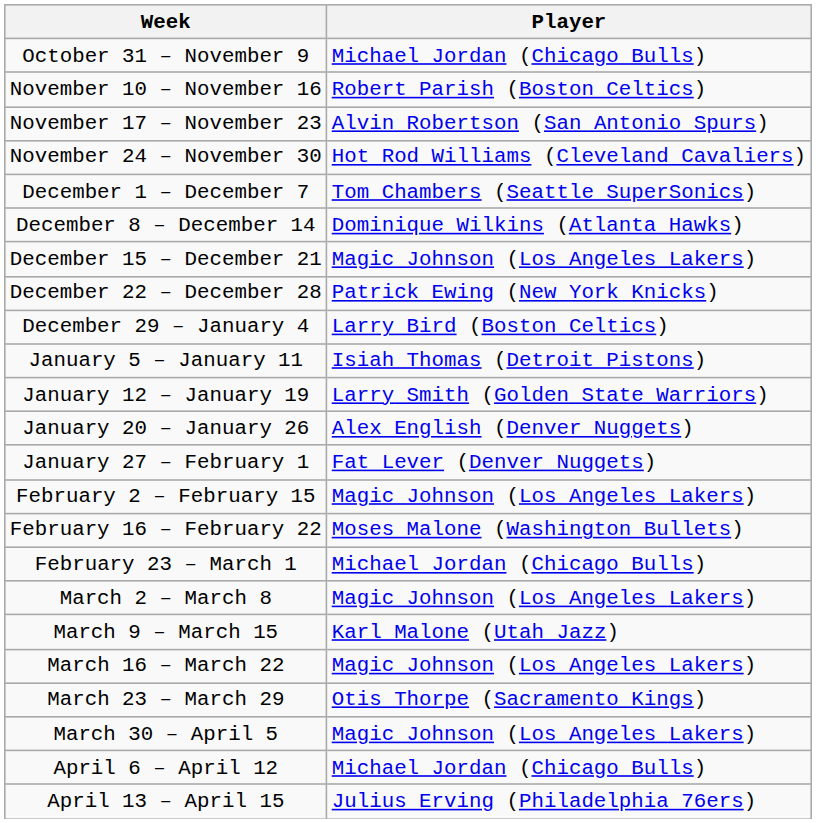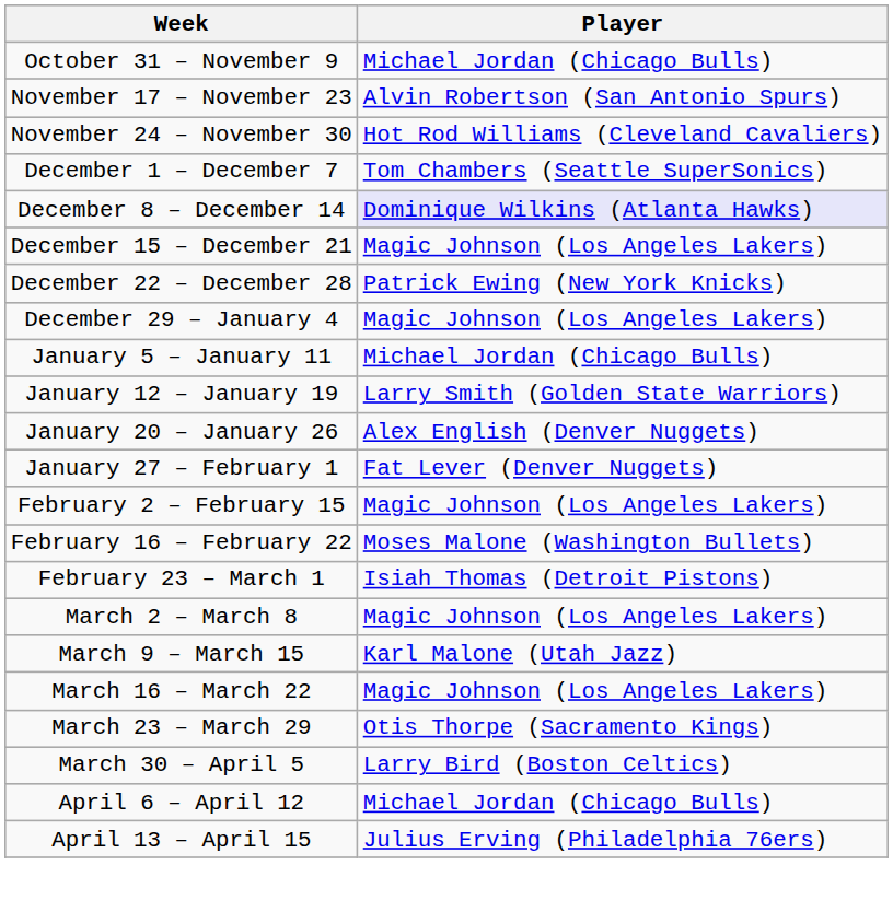 <table class="wikitable">
 <tr>
 <th>Week</th>
 <th>Player</th>
 </tr>
 <tr>
 <td align=center>October  31 – November  9</td>
 <td><a href='#'>Michael Jordan</a> (<a href='#'>Chicago Bulls</a>)</td>
-</tr>
-<tr>
-<td align=center>November  10 – November  16</td>
-<td><a href='#'>Robert Parish</a> (<a href='#'>Boston Celtics</a>)</td>
 </tr>
 <tr>
 <td align=center>November  17 – November  23</td>
 <td><a href='#'>Alvin Robertson</a> (<a href='#'>San Antonio Spurs</a>)</td>
 </tr>
 <tr>
 <td align=center>November  24 – November  30</td>
 <td><a href='#'>Hot Rod Williams</a> (<a href='#'>Cleveland Cavaliers</a>)</td>
 </tr>
 <tr>
 <td align=center>December  1 – December  7</td>
 <td><a href='#'>Tom Chambers</a> (<a href='#'>Seattle SuperSonics</a>)</td>
 </tr>
 <tr>
 <td align=center>December  8 – December  14</td>
-<td><a href='#'>Dominique Wilkins</a> (<a href='#'>Atlanta Hawks</a>)</td>
+<td style="background: lavender;"><a href='#'>Dominique Wilkins</a> (<a href='#'>Atlanta Hawks</a>)</td>
 </tr>
 <tr>
 <td align=center>December  15 – December  21</td>
 <td><a href='#'>Magic Johnson</a> (<a href='#'>Los Angeles Lakers</a>)</td>
 </tr>
 <tr>
 <td align=center>December  22 – December  28</td>
 <td><a href='#'>Patrick Ewing</a> (<a href='#'>New York Knicks</a>)</td>
 </tr>
 <tr>
 <td align=center>December  29 – January  4</td>
-<td><a href='#'>Larry Bird</a> (<a href='#'>Boston Celtics</a>)</td>
+<td><a href='#'>Magic Johnson</a> (<a href='#'>Los Angeles Lakers</a>)</td>
 </tr>
 <tr>
 <td align=center>January  5 – January  11</td>
-<td><a href='#'>Isiah Thomas</a> (<a href='#'>Detroit Pistons</a>)</td>
+<td><a href='#'>Michael Jordan</a> (<a href='#'>Chicago Bulls</a>)</td>
 </tr>
 <tr>
 <td align=center>January  12 – January  19</td>
 <td><a href='#'>Larry Smith</a> (<a href='#'>Golden State Warriors</a>)</td>
 </tr>
 <tr>
 <td align=center>January  20 – January  26</td>
 <td><a href='#'>Alex English</a> (<a href='#'>Denver Nuggets</a>)</td>
 </tr>
 <tr>
 <td align=center>January  27 – February  1</td>
 <td><a href='#'>Fat Lever</a> (<a href='#'>Denver Nuggets</a>)</td>
 </tr>
 <tr>
 <td align=center>February  2 – February  15</td>
 <td><a href='#'>Magic Johnson</a> (<a href='#'>Los Angeles Lakers</a>)</td>
 </tr>
 <tr>
 <td align=center>February  16 – February  22</td>
 <td><a href='#'>Moses Malone</a> (<a href='#'>Washington Bullets</a>)</td>
 </tr>
 <tr>
 <td align=center>February  23 – March  1</td>
-<td><a href='#'>Michael Jordan</a> (<a href='#'>Chicago Bulls</a>)</td>
+<td><a href='#'>Isiah Thomas</a> (<a href='#'>Detroit Pistons</a>)</td>
 </tr>
 <tr>
 <td align=center>March  2 – March  8</td>
 <td><a href='#'>Magic Johnson</a> (<a href='#'>Los Angeles Lakers</a>)</td>
 </tr>
 <tr>
 <td align=center>March  9 – March  15</td>
 <td><a href='#'>Karl Malone</a> (<a href='#'>Utah Jazz</a>)</td>
 </tr>
 <tr>
 <td align=center>March  16 – March  22</td>
 <td><a href='#'>Magic Johnson</a> (<a href='#'>Los Angeles Lakers</a>)</td>
 </tr>
 <tr>
 <td align=center>March  23 – March  29</td>
 <td><a href='#'>Otis Thorpe</a> (<a href='#'>Sacramento Kings</a>)</td>
 </tr>
 <tr>
 <td align=center>March  30 – April  5</td>
-<td><a href='#'>Magic Johnson</a> (<a href='#'>Los Angeles Lakers</a>)</td>
+<td><a href='#'>Larry Bird</a> (<a href='#'>Boston Celtics</a>)</td>
 </tr>
 <tr>
 <td align=center>April  6 – April  12</td>
 <td><a href='#'>Michael Jordan</a> (<a href='#'>Chicago Bulls</a>)</td>
 </tr>
 <tr>
 <td align=center>April  13 – April  15</td>
 <td><a href='#'>Julius Erving</a> (<a href='#'>Philadelphia 76ers</a>)</td>
 </tr>
 </table>
